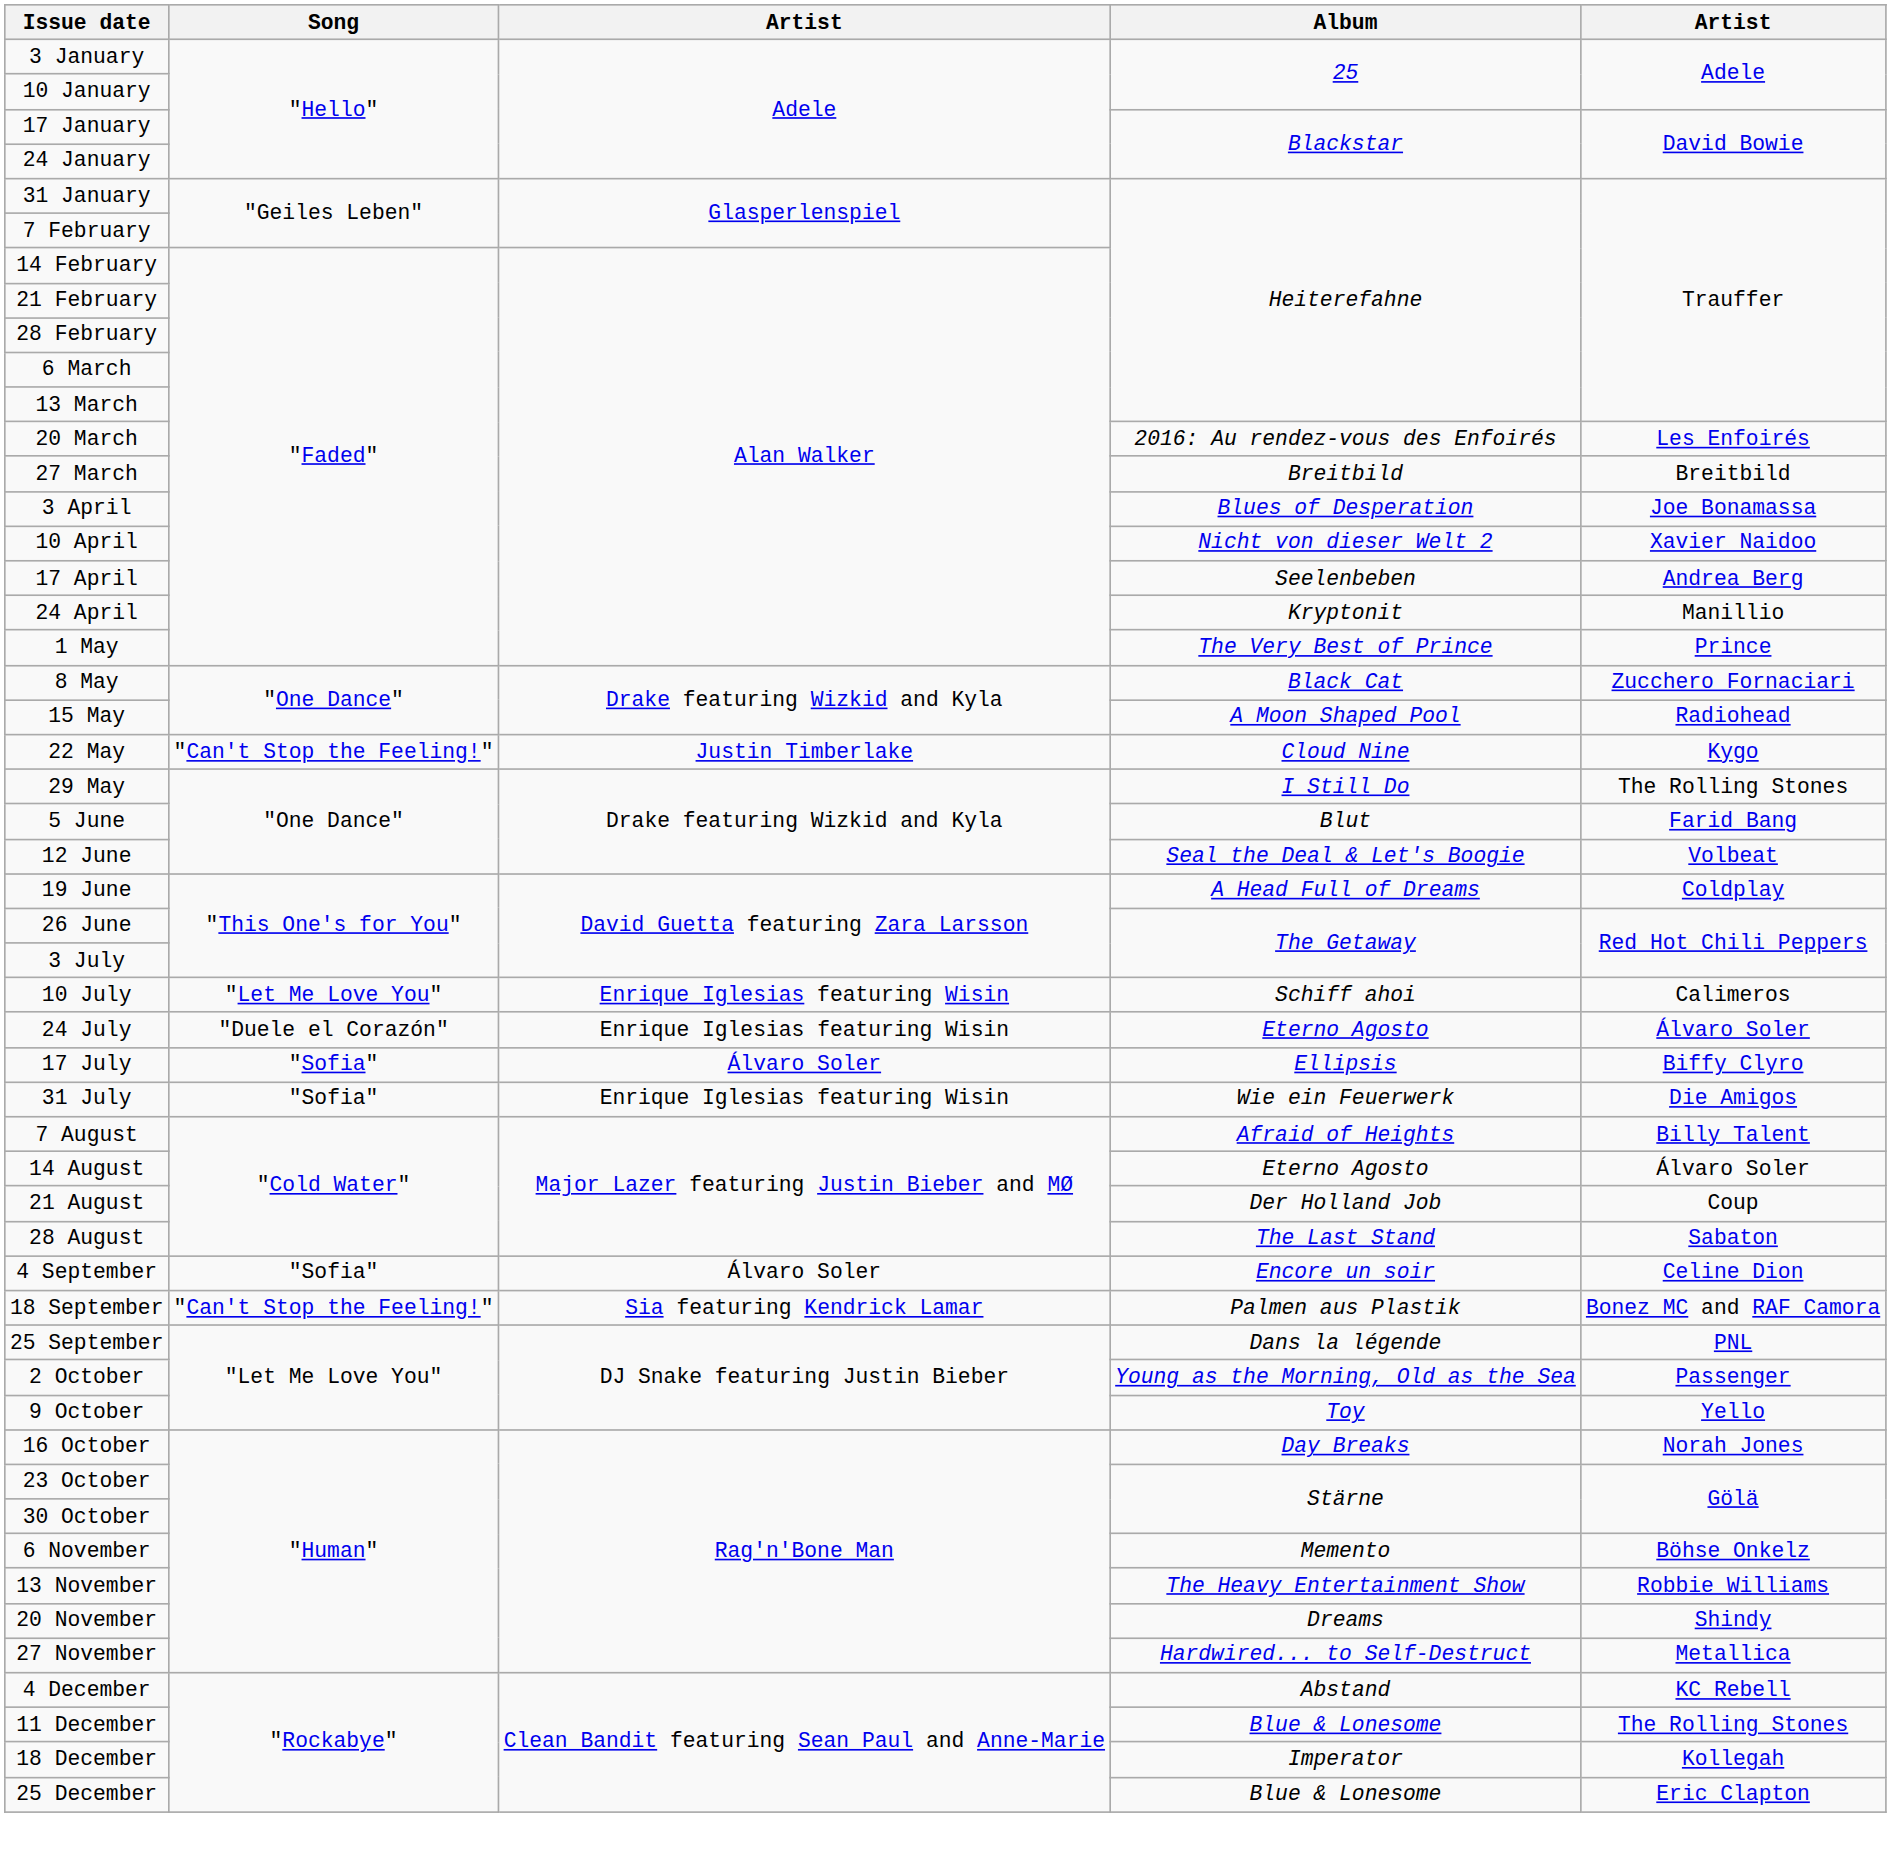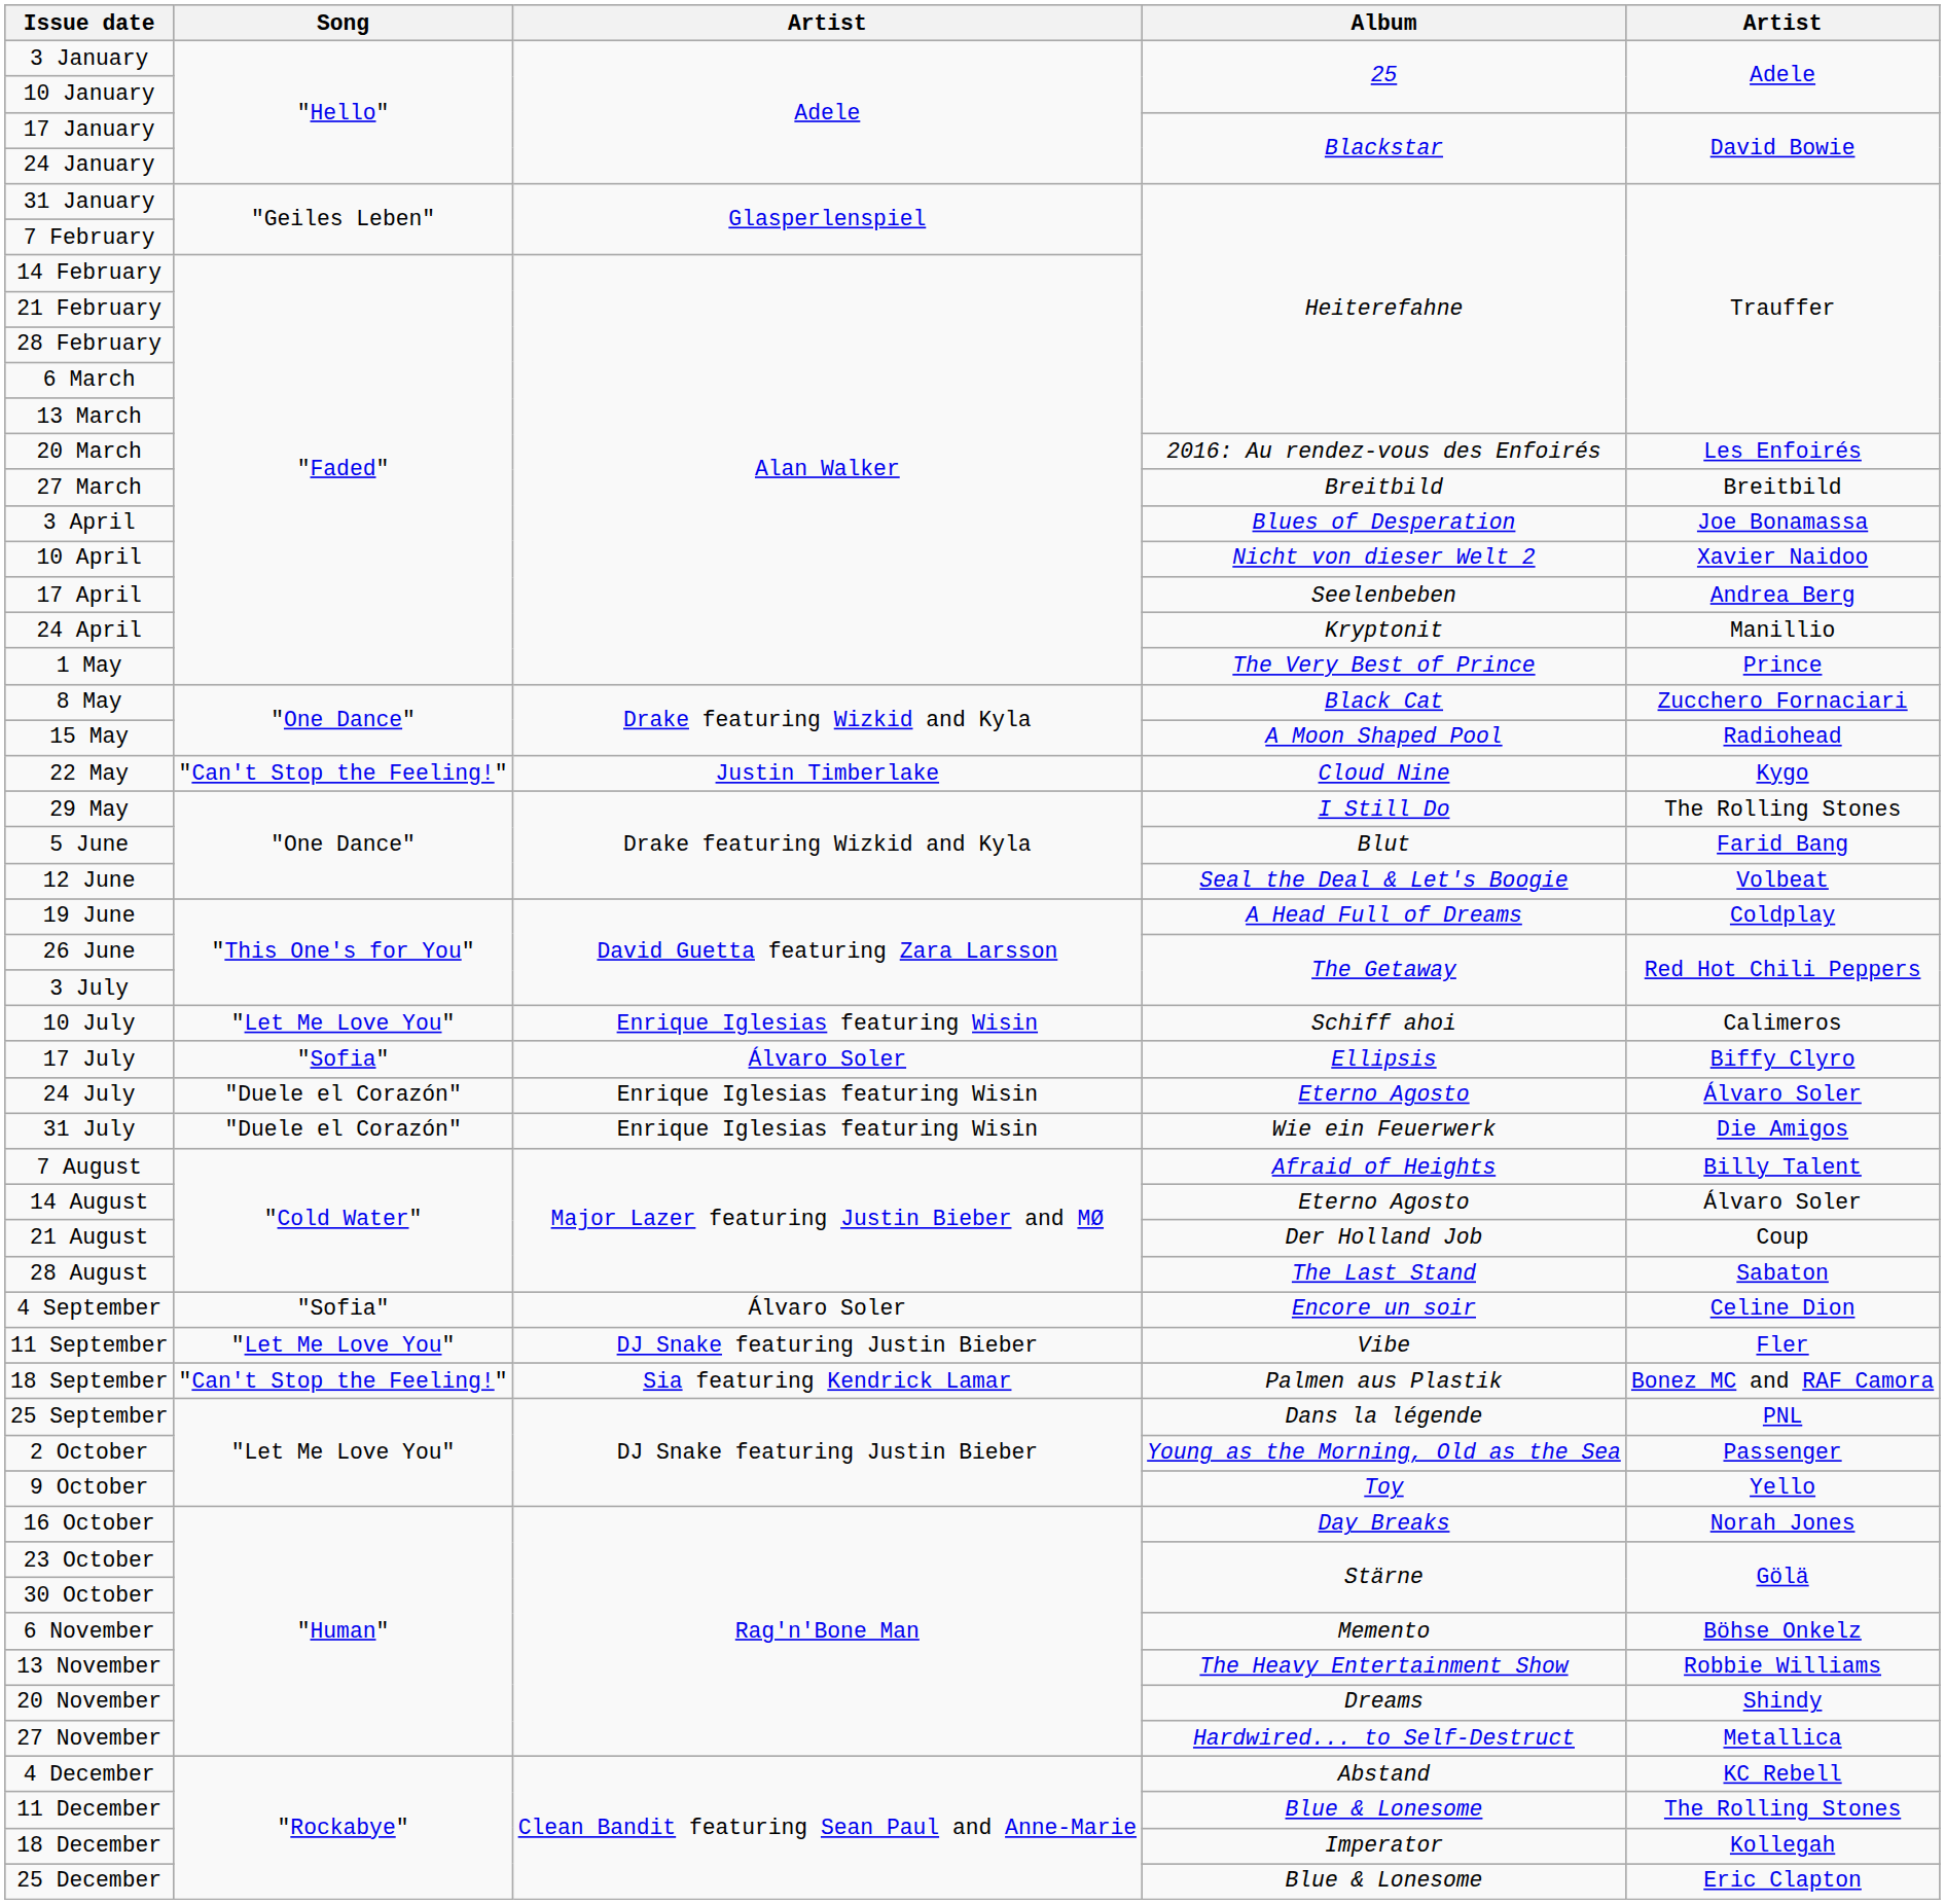 <table class="wikitable plainrowheaders" style="text-align:center">
 <tr>
 <th scope="col">Issue date</th>
 <th scope="col">Song</th>
 <th scope="col">Artist</th>
 <th scope="col">Album</th>
 <th scope="col">Artist</th>
 </tr>
 <tr>
 <td scope="row">3 January</td>
 <td rowspan="4">"<a href='#'>Hello</a>"</td>
 <td rowspan="4"><a href='#'>Adele</a></td>
 <td rowspan="2"><em><a href='#'>25</a></em></td>
 <td rowspan="2"><a href='#'>Adele</a></td>
 </tr>
 <tr>
 <td scope="row">10 January</td>
 </tr>
 <tr>
 <td scope="row">17 January</td>
 <td rowspan="2"><em><a href='#'>Blackstar</a></em></td>
 <td rowspan="2"><a href='#'>David Bowie</a></td>
 </tr>
 <tr>
 <td scope="row">24 January</td>
 </tr>
 <tr>
 <td scope="row">31 January</td>
 <td rowspan="2">"Geiles Leben"</td>
 <td rowspan="2"><a href='#'>Glasperlenspiel</a></td>
 <td rowspan="7"><em>Heiterefahne</em></td>
 <td rowspan="7">Trauffer</td>
 </tr>
 <tr>
 <td scope="row">7 February</td>
 </tr>
 <tr>
 <td scope="row">14 February</td>
 <td rowspan="12">"<a href='#'>Faded</a>"</td>
 <td rowspan="12"><a href='#'>Alan Walker</a></td>
 </tr>
 <tr>
 <td scope="row">21 February</td>
 </tr>
 <tr>
 <td scope="row">28 February</td>
 </tr>
 <tr>
 <td scope="row">6 March</td>
 </tr>
 <tr>
 <td scope="row">13 March</td>
 </tr>
 <tr>
 <td scope="row">20 March</td>
 <td><em>2016: Au rendez-vous des Enfoirés</em></td>
 <td><a href='#'>Les Enfoirés</a></td>
 </tr>
 <tr>
 <td scope="row">27 March</td>
 <td><em>Breitbild</em></td>
 <td>Breitbild</td>
 </tr>
 <tr>
 <td scope="row">3 April</td>
 <td><em><a href='#'>Blues of Desperation</a></em></td>
 <td><a href='#'>Joe Bonamassa</a></td>
 </tr>
 <tr>
 <td scope="row">10 April</td>
 <td><em><a href='#'>Nicht von dieser Welt 2</a></em></td>
 <td><a href='#'>Xavier Naidoo</a></td>
 </tr>
 <tr>
 <td scope="row">17 April</td>
 <td><em>Seelenbeben</em></td>
 <td><a href='#'>Andrea Berg</a></td>
 </tr>
 <tr>
 <td scope="row">24 April</td>
 <td><em>Kryptonit</em></td>
 <td>Manillio</td>
 </tr>
 <tr>
 <td scope="row">1 May</td>
 <td><em><a href='#'>The Very Best of Prince</a></em></td>
 <td><a href='#'>Prince</a></td>
 </tr>
 <tr>
 <td scope="row">8 May</td>
 <td rowspan="2">"<a href='#'>One Dance</a>"</td>
 <td rowspan="2"><a href='#'>Drake</a> featuring <a href='#'>Wizkid</a> and Kyla</td>
 <td><em><a href='#'>Black Cat</a></em></td>
 <td><a href='#'>Zucchero Fornaciari</a></td>
 </tr>
 <tr>
 <td scope="row">15 May</td>
 <td><em><a href='#'>A Moon Shaped Pool</a></em></td>
 <td><a href='#'>Radiohead</a></td>
 </tr>
 <tr>
 <td scope="row">22 May</td>
 <td>"<a href='#'>Can't Stop the Feeling!</a>"</td>
 <td><a href='#'>Justin Timberlake</a></td>
 <td><em><a href='#'>Cloud Nine</a></em></td>
 <td><a href='#'>Kygo</a></td>
 </tr>
 <tr>
 <td scope="row">29 May</td>
 <td rowspan="3">"One Dance"</td>
 <td rowspan="3">Drake featuring Wizkid and Kyla</td>
 <td><em><a href='#'>I Still Do</a></em></td>
 <td>The Rolling Stones</td>
 </tr>
 <tr>
 <td scope="row">5 June</td>
 <td><em>Blut</em></td>
 <td><a href='#'>Farid Bang</a></td>
 </tr>
 <tr>
 <td scope="row">12 June</td>
 <td><em><a href='#'>Seal the Deal & Let's Boogie</a></em></td>
 <td><a href='#'>Volbeat</a></td>
 </tr>
 <tr>
 <td scope="row">19 June</td>
 <td rowspan="3">"<a href='#'>This One's for You</a>"</td>
 <td rowspan="3"><a href='#'>David Guetta</a> featuring <a href='#'>Zara Larsson</a></td>
 <td><em><a href='#'>A Head Full of Dreams</a></em></td>
 <td><a href='#'>Coldplay</a></td>
 </tr>
 <tr>
 <td scope="row">26 June</td>
 <td rowspan="2"><em><a href='#'>The Getaway</a></em></td>
 <td rowspan="2"><a href='#'>Red Hot Chili Peppers</a></td>
 </tr>
 <tr>
 <td scope="row">3 July</td>
 </tr>
 <tr>
 <td scope="row">10 July</td>
 <td>"<a href='#'>Let Me Love You</a>"</td>
 <td><a href='#'>Enrique Iglesias</a> featuring <a href='#'>Wisin</a></td>
 <td><em>Schiff ahoi</em></td>
 <td>Calimeros</td>
 </tr>
 <tr>
+<td scope="row">17 July</td>
+<td>"<a href='#'>Sofia</a>"</td>
+<td><a href='#'>Álvaro Soler</a></td>
+<td><em><a href='#'>Ellipsis</a></em></td>
+<td><a href='#'>Biffy Clyro</a></td>
+</tr>
+<tr>
 <td scope="row">24 July</td>
 <td>"Duele el Corazón"</td>
 <td>Enrique Iglesias featuring Wisin</td>
 <td><em><a href='#'>Eterno Agosto</a></em></td>
 <td><a href='#'>Álvaro Soler</a></td>
 </tr>
 <tr>
-<td scope="row">17 July</td>
-<td>"<a href='#'>Sofia</a>"</td>
-<td><a href='#'>Álvaro Soler</a></td>
-<td><em><a href='#'>Ellipsis</a></em></td>
-<td><a href='#'>Biffy Clyro</a></td>
-</tr>
-<tr>
 <td scope="row">31 July</td>
-<td>"Sofia"</td>
+<td>"Duele el Corazón"</td>
 <td>Enrique Iglesias featuring Wisin</td>
 <td><em>Wie ein Feuerwerk</em></td>
 <td><a href='#'>Die Amigos</a></td>
 </tr>
 <tr>
 <td scope="row">7 August</td>
 <td rowspan="4">"<a href='#'>Cold Water</a>"</td>
 <td rowspan="4"><a href='#'>Major Lazer</a> featuring <a href='#'>Justin Bieber</a> and <a href='#'>MØ</a></td>
 <td><em><a href='#'>Afraid of Heights</a></em></td>
 <td><a href='#'>Billy Talent</a></td>
 </tr>
 <tr>
 <td scope="row">14 August</td>
 <td><em>Eterno Agosto</em></td>
 <td>Álvaro Soler</td>
 </tr>
 <tr>
 <td scope="row">21 August</td>
 <td><em>Der Holland Job</em></td>
 <td>Coup</td>
 </tr>
 <tr>
 <td scope="row">28 August</td>
 <td><em><a href='#'>The Last Stand</a></em></td>
 <td><a href='#'>Sabaton</a></td>
 </tr>
 <tr>
 <td scope="row">4 September</td>
 <td>"Sofia"</td>
 <td>Álvaro Soler</td>
 <td><em><a href='#'>Encore un soir</a></em></td>
 <td><a href='#'>Celine Dion</a></td>
+</tr>
+<tr>
+<td scope="row">11 September</td>
+<td>"<a href='#'>Let Me Love You</a>"</td>
+<td><a href='#'>DJ Snake</a> featuring Justin Bieber</td>
+<td><em>Vibe</em></td>
+<td><a href='#'>Fler</a></td>
 </tr>
 <tr>
 <td scope="row">18 September</td>
 <td>"<a href='#'>Can't Stop the Feeling!</a>"</td>
 <td><a href='#'>Sia</a> featuring <a href='#'>Kendrick Lamar</a></td>
 <td><em>Palmen aus Plastik</em></td>
 <td><a href='#'>Bonez MC</a> and <a href='#'>RAF Camora</a></td>
 </tr>
 <tr>
 <td scope="row">25 September</td>
 <td rowspan="3">"Let Me Love You"</td>
 <td rowspan="3">DJ Snake featuring Justin Bieber</td>
 <td><em>Dans la légende</em></td>
 <td><a href='#'>PNL</a></td>
 </tr>
 <tr>
 <td scope="row">2 October</td>
 <td><em><a href='#'>Young as the Morning, Old as the Sea</a></em></td>
 <td><a href='#'>Passenger</a></td>
 </tr>
 <tr>
 <td scope="row">9 October</td>
 <td><em><a href='#'>Toy</a></em></td>
 <td><a href='#'>Yello</a></td>
 </tr>
 <tr>
 <td scope="row">16 October</td>
 <td rowspan="7">"<a href='#'>Human</a>"</td>
 <td rowspan="7"><a href='#'>Rag'n'Bone Man</a></td>
 <td><em><a href='#'>Day Breaks</a></em></td>
 <td><a href='#'>Norah Jones</a></td>
 </tr>
 <tr>
 <td scope="row">23 October</td>
 <td rowspan="2"><em>Stärne</em></td>
 <td rowspan="2"><a href='#'>Gölä</a></td>
 </tr>
 <tr>
 <td scope="row">30 October</td>
 </tr>
 <tr>
 <td scope="row">6 November</td>
 <td><em>Memento</em></td>
 <td><a href='#'>Böhse Onkelz</a></td>
 </tr>
 <tr>
 <td scope="row">13 November</td>
 <td><em><a href='#'>The Heavy Entertainment Show</a></em></td>
 <td><a href='#'>Robbie Williams</a></td>
 </tr>
 <tr>
 <td scope="row">20 November</td>
 <td><em>Dreams</em></td>
 <td><a href='#'>Shindy</a></td>
 </tr>
 <tr>
 <td scope="row">27 November</td>
 <td><em><a href='#'>Hardwired... to Self-Destruct</a></em></td>
 <td><a href='#'>Metallica</a></td>
 </tr>
 <tr>
 <td scope="row">4 December</td>
 <td rowspan="4">"<a href='#'>Rockabye</a>"</td>
 <td rowspan="4"><a href='#'>Clean Bandit</a> featuring <a href='#'>Sean Paul</a> and <a href='#'>Anne-Marie</a></td>
 <td><em>Abstand</em></td>
 <td><a href='#'>KC Rebell</a></td>
 </tr>
 <tr>
 <td scope="row">11 December</td>
 <td><em><a href='#'>Blue & Lonesome</a></em></td>
 <td><a href='#'>The Rolling Stones</a></td>
 </tr>
 <tr>
 <td scope="row">18 December</td>
 <td><em>Imperator</em></td>
 <td><a href='#'>Kollegah</a></td>
 </tr>
 <tr>
 <td scope="row">25 December</td>
 <td><em>Blue & Lonesome</em></td>
 <td><a href='#'>Eric Clapton</a></td>
 </tr>
 </table>
